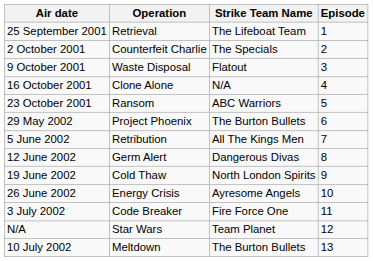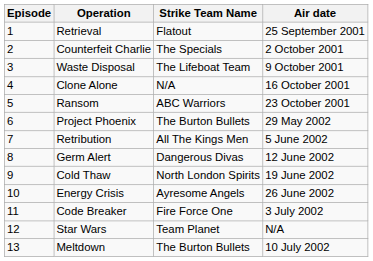 <table class="wikitable">
 <tr>
-<th>Air date</th>
+<th>Episode</th>
 <th>Operation</th>
 <th>Strike Team Name</th>
-<th>Episode</th>
+<th>Air date</th>
 </tr>
 <tr>
+<td>1</td>
+<td>Retrieval</td>
+<td>Flatout</td>
 <td>25 September 2001</td>
-<td>Retrieval</td>
-<td>The Lifeboat Team</td>
-<td>1</td>
 </tr>
 <tr>
-<td>2 October 2001</td>
+<td>2</td>
 <td>Counterfeit Charlie</td>
 <td>The Specials</td>
-<td>2</td>
+<td>2 October 2001</td>
 </tr>
 <tr>
+<td>3</td>
+<td>Waste Disposal</td>
+<td>The Lifeboat Team</td>
 <td>9 October 2001</td>
-<td>Waste Disposal</td>
-<td>Flatout</td>
-<td>3</td>
 </tr>
 <tr>
-<td>16 October 2001</td>
+<td>4</td>
 <td>Clone Alone</td>
 <td>N/A</td>
-<td>4</td>
+<td>16 October 2001</td>
 </tr>
 <tr>
-<td>23 October 2001</td>
+<td>5</td>
 <td>Ransom</td>
 <td>ABC Warriors</td>
-<td>5</td>
+<td>23 October 2001</td>
 </tr>
 <tr>
-<td>29 May 2002</td>
+<td>6</td>
 <td>Project Phoenix</td>
 <td>The Burton Bullets</td>
-<td>6</td>
+<td>29 May 2002</td>
 </tr>
 <tr>
-<td>5 June 2002</td>
+<td>7</td>
 <td>Retribution</td>
 <td>All The Kings Men</td>
-<td>7</td>
+<td>5 June 2002</td>
 </tr>
 <tr>
-<td>12 June 2002</td>
+<td>8</td>
 <td>Germ Alert</td>
 <td>Dangerous Divas</td>
-<td>8</td>
+<td>12 June 2002</td>
 </tr>
 <tr>
-<td>19 June 2002</td>
+<td>9</td>
 <td>Cold Thaw</td>
 <td>North London Spirits</td>
-<td>9</td>
+<td>19 June 2002</td>
 </tr>
 <tr>
-<td>26 June 2002</td>
+<td>10</td>
 <td>Energy Crisis</td>
 <td>Ayresome Angels</td>
-<td>10</td>
+<td>26 June 2002</td>
 </tr>
 <tr>
-<td>3 July 2002</td>
+<td>11</td>
 <td>Code Breaker</td>
 <td>Fire Force One</td>
-<td>11</td>
+<td>3 July 2002</td>
 </tr>
 <tr>
-<td>N/A</td>
+<td>12</td>
 <td>Star Wars</td>
 <td>Team Planet</td>
-<td>12</td>
+<td>N/A</td>
 </tr>
 <tr>
-<td>10 July 2002</td>
+<td>13</td>
 <td>Meltdown</td>
 <td>The Burton Bullets</td>
-<td>13</td>
+<td>10 July 2002</td>
 </tr>
 </table>
